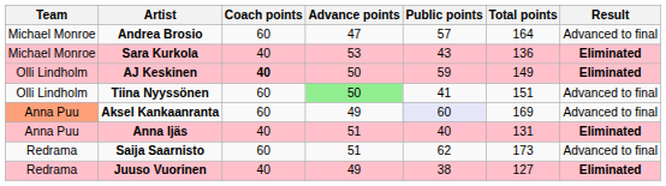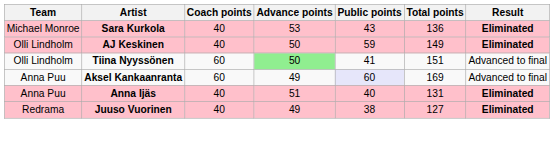 <table class="wikitable sortable" style="text-align: center; width: auto;">
 <tr>
 <th>Team</th>
 <th>Artist</th>
 <th>Coach points</th>
 <th>Advance points</th>
 <th>Public points</th>
 <th>Total points</th>
 <th>Result</th>
-</tr>
-<tr>
-<td>Michael Monroe</td>
-<td><strong>Andrea Brosio</strong></td>
-<td align="center">60</td>
-<td align="center">47</td>
-<td align="center">57</td>
-<td align="center">164</td>
-<td>Advanced to final</td>
 </tr>
 <tr style="background:pink;">
 <td>Michael Monroe</td>
 <td><strong>Sara Kurkola</strong></td>
 <td align="center">40</td>
 <td align="center">53</td>
 <td align="center">43</td>
 <td align="center">136</td>
 <td><strong>Eliminated</strong></td>
 </tr>
 <tr style="background:pink;">
 <td>Olli Lindholm</td>
 <td><strong>AJ Keskinen</strong></td>
-<td align="center"><strong>40</strong></td>
+<td align="center">40</td>
 <td align="center">50</td>
 <td align="center">59</td>
 <td align="center">149</td>
 <td><strong>Eliminated</strong></td>
 </tr>
 <tr>
 <td>Olli Lindholm</td>
 <td><strong>Tiina Nyyssönen</strong></td>
 <td align="center">60</td>
 <td align="center" style="background: lightgreen;">50</td>
 <td align="center">41</td>
 <td align="center">151</td>
 <td>Advanced to final</td>
 </tr>
 <tr>
-<td style="background: lightsalmon;">Anna Puu</td>
+<td>Anna Puu</td>
 <td><strong>Aksel Kankaanranta</strong></td>
 <td align="center">60</td>
 <td align="center">49</td>
 <td align="center" style="background: lavender;">60</td>
 <td align="center">169</td>
 <td>Advanced to final</td>
 </tr>
 <tr style="background:pink;">
 <td>Anna Puu</td>
 <td><strong>Anna Ijäs</strong></td>
 <td align="center">40</td>
 <td align="center">51</td>
 <td align="center">40</td>
 <td align="center">131</td>
 <td><strong>Eliminated</strong></td>
 </tr>
-<tr>
-<td>Redrama</td>
-<td><strong>Saija Saarnisto</strong></td>
-<td align="center">60</td>
-<td align="center">51</td>
-<td align="center">62</td>
-<td align="center">173</td>
-<td>Advanced to final</td>
-</tr>
 <tr style="background:pink;">
 <td>Redrama</td>
 <td><strong>Juuso Vuorinen</strong></td>
 <td align="center">40</td>
 <td align="center">49</td>
 <td align="center">38</td>
 <td align="center">127</td>
 <td><strong>Eliminated</strong></td>
 </tr>
 </table>
